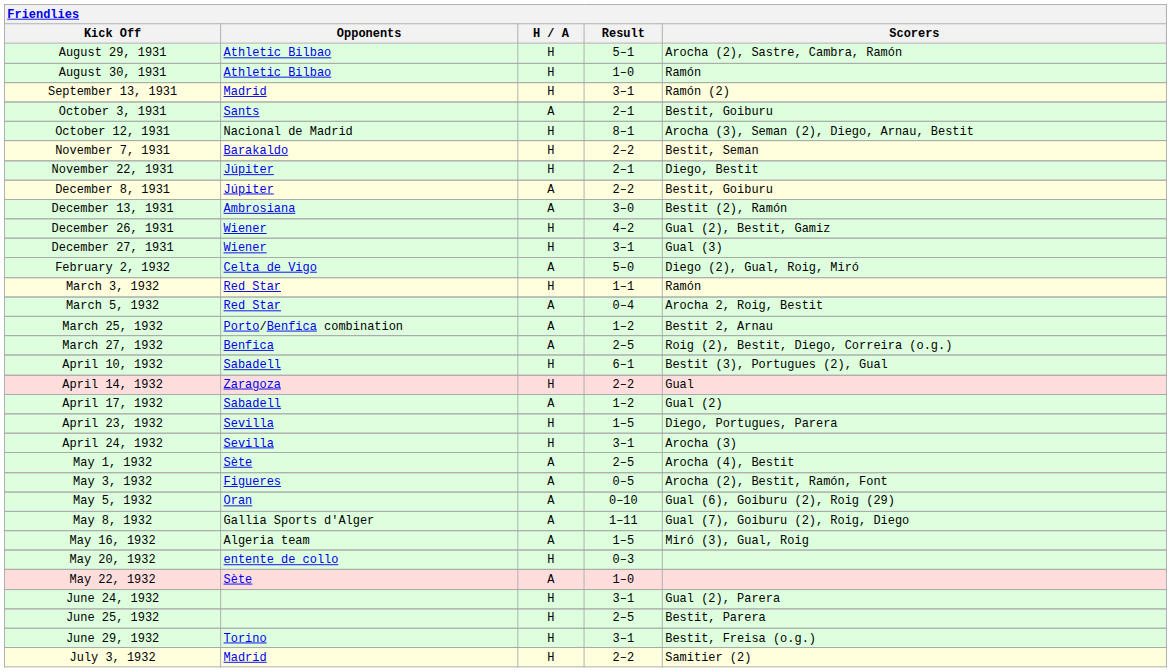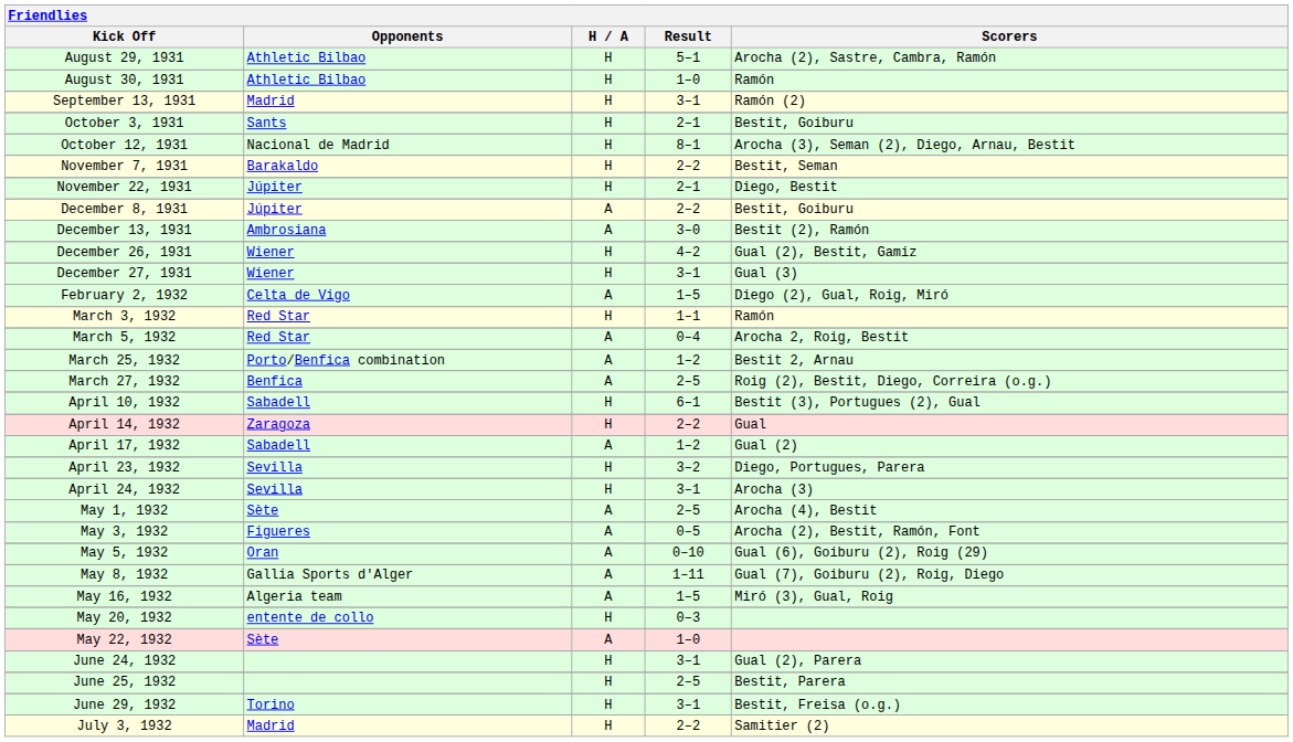 <table class="wikitable collapsible collapsed" style="width:100%;">
 <tr>
 <th colspan="8" style="text-align:left;"><a href='#'>Friendlies</a></th>
 </tr>
 <tr>
 <th>Kick Off</th>
 <th>Opponents</th>
 <th>H / A</th>
 <th>Result</th>
 <th>Scorers</th>
 </tr>
 <tr bgcolor="#ddffdd">
 <td align=center>August 29, 1931</td>
 <td> <a href='#'>Athletic Bilbao</a></td>
 <td align=center>H</td>
 <td align=center>5–1</td>
 <td>Arocha (2), Sastre, Cambra, Ramón</td>
 </tr>
 <tr>
 </tr>
 <tr bgcolor="#ddffdd">
 <td align=center>August 30, 1931</td>
 <td> <a href='#'>Athletic Bilbao</a></td>
 <td align=center>H</td>
 <td align=center>1–0</td>
 <td>Ramón</td>
 </tr>
 <tr>
 </tr>
 <tr bgcolor="#ffffdd">
 <td align=center>September 13, 1931</td>
 <td> <a href='#'>Madrid</a></td>
 <td align=center>H</td>
 <td align=center>3–1</td>
 <td>Ramón (2)</td>
 </tr>
 <tr>
 </tr>
 <tr bgcolor="#ddffdd">
 <td align=center>October 3, 1931</td>
 <td> <a href='#'>Sants</a></td>
-<td align=center>A</td>
+<td align=center>H</td>
 <td align=center>2–1</td>
 <td>Bestit, Goiburu</td>
 </tr>
 <tr>
 </tr>
 <tr bgcolor="#ddffdd">
 <td align=center>October 12, 1931</td>
 <td> Nacional de Madrid</td>
 <td align=center>H</td>
 <td align=center>8–1</td>
 <td>Arocha (3), Seman (2), Diego, Arnau, Bestit</td>
 </tr>
 <tr>
 </tr>
 <tr bgcolor="#ffffdd">
 <td align=center>November 7, 1931</td>
 <td> <a href='#'>Barakaldo</a></td>
 <td align=center>H</td>
 <td align=center>2–2</td>
 <td>Bestit, Seman</td>
 </tr>
 <tr>
 </tr>
 <tr bgcolor="#ddffdd">
 <td align=center>November 22, 1931</td>
 <td> <a href='#'>Júpiter</a></td>
 <td align=center>H</td>
 <td align=center>2–1</td>
 <td>Diego, Bestit</td>
 </tr>
 <tr>
 </tr>
 <tr bgcolor="#ffffdd">
 <td align=center>December 8, 1931</td>
 <td> <a href='#'>Júpiter</a></td>
 <td align=center>A</td>
 <td align=center>2–2</td>
 <td>Bestit, Goiburu</td>
 </tr>
 <tr>
 </tr>
 <tr bgcolor="#ddffdd">
 <td align=center>December 13, 1931</td>
 <td> <a href='#'>Ambrosiana</a></td>
 <td align=center>A</td>
 <td align=center>3–0</td>
 <td>Bestit (2), Ramón</td>
 </tr>
 <tr>
 </tr>
 <tr bgcolor="#ddffdd">
 <td align=center>December 26, 1931</td>
 <td> <a href='#'>Wiener</a></td>
 <td align=center>H</td>
 <td align=center>4–2</td>
 <td>Gual (2), Bestit, Gamiz</td>
 </tr>
 <tr>
 </tr>
 <tr bgcolor="#ddffdd">
 <td align=center>December 27, 1931</td>
 <td> <a href='#'>Wiener</a></td>
 <td align=center>H</td>
 <td align=center>3–1</td>
 <td>Gual (3)</td>
 </tr>
 <tr>
 </tr>
 <tr bgcolor="#ddffdd">
 <td align=center>February 2, 1932</td>
 <td> <a href='#'>Celta de Vigo</a></td>
 <td align=center>A</td>
-<td align=center>5–0</td>
+<td align=center>1–5</td>
 <td>Diego (2), Gual, Roig, Miró</td>
 </tr>
 <tr>
 </tr>
 <tr bgcolor="#ffffdd">
 <td align=center>March 3, 1932</td>
 <td> <a href='#'>Red Star</a></td>
 <td align=center>H</td>
 <td align=center>1–1</td>
 <td>Ramón</td>
 </tr>
 <tr>
 </tr>
 <tr bgcolor="#ddffdd">
 <td align=center>March 5, 1932</td>
 <td> <a href='#'>Red Star</a></td>
 <td align=center>A</td>
 <td align=center>0–4</td>
 <td>Arocha 2, Roig, Bestit</td>
 </tr>
 <tr>
 </tr>
 <tr bgcolor="#ddffdd">
 <td align=center>March 25, 1932</td>
 <td> <a href='#'>Porto</a>/<a href='#'>Benfica</a> combination</td>
 <td align=center>A</td>
 <td align=center>1–2</td>
 <td>Bestit 2, Arnau</td>
 </tr>
 <tr>
 </tr>
 <tr bgcolor="#ddffdd">
 <td align=center>March 27, 1932</td>
 <td> <a href='#'>Benfica</a></td>
 <td align=center>A</td>
 <td align=center>2–5</td>
 <td>Roig (2), Bestit, Diego, Correira (o.g.)</td>
 </tr>
 <tr>
 </tr>
 <tr bgcolor="#ddffdd">
 <td align=center>April 10, 1932</td>
 <td> <a href='#'>Sabadell</a></td>
 <td align=center>H</td>
 <td align=center>6–1</td>
 <td>Bestit (3), Portugues (2), Gual</td>
 </tr>
 <tr>
 </tr>
 <tr bgcolor="#ffdddd">
 <td align=center>April 14, 1932</td>
 <td> <a href='#'>Zaragoza</a></td>
 <td align=center>H</td>
 <td align=center>2–2</td>
 <td>Gual</td>
 </tr>
 <tr>
 </tr>
 <tr bgcolor="#ddffdd">
 <td align=center>April 17, 1932</td>
 <td> <a href='#'>Sabadell</a></td>
 <td align=center>A</td>
 <td align=center>1–2</td>
 <td>Gual (2)</td>
 </tr>
 <tr>
 </tr>
 <tr bgcolor="#ddffdd">
 <td align=center>April 23, 1932</td>
 <td> <a href='#'>Sevilla</a></td>
 <td align=center>H</td>
-<td align=center>1–5</td>
+<td align=center>3–2</td>
 <td>Diego, Portugues, Parera</td>
 </tr>
 <tr>
 </tr>
 <tr bgcolor="#ddffdd">
 <td align=center>April 24, 1932</td>
 <td> <a href='#'>Sevilla</a></td>
 <td align=center>H</td>
 <td align=center>3–1</td>
 <td>Arocha (3)</td>
 </tr>
 <tr>
 </tr>
 <tr bgcolor="#ddffdd">
 <td align=center>May 1, 1932</td>
 <td> <a href='#'>Sète</a></td>
 <td align=center>A</td>
 <td align=center>2–5</td>
 <td>Arocha (4), Bestit</td>
 </tr>
 <tr>
 </tr>
 <tr bgcolor="#ddffdd">
 <td align=center>May 3, 1932</td>
 <td> <a href='#'>Figueres</a></td>
 <td align=center>A</td>
 <td align=center>0–5</td>
 <td>Arocha (2), Bestit, Ramón, Font</td>
 </tr>
 <tr>
 </tr>
 <tr bgcolor="#ddffdd">
 <td align=center>May 5, 1932</td>
 <td> <a href='#'>Oran</a></td>
 <td align=center>A</td>
 <td align=center>0–10</td>
 <td>Gual (6), Goiburu (2), Roig (29)</td>
 </tr>
 <tr>
 </tr>
 <tr bgcolor="#ddffdd">
 <td align=center>May 8, 1932</td>
 <td> Gallia Sports d'Alger</td>
 <td align=center>A</td>
 <td align=center>1–11</td>
 <td>Gual (7), Goiburu (2), Roig, Diego</td>
 </tr>
 <tr>
 </tr>
 <tr bgcolor="#ddffdd">
 <td align=center>May 16, 1932</td>
 <td> Algeria team</td>
 <td align=center>A</td>
 <td align=center>1–5</td>
 <td>Miró (3), Gual, Roig</td>
 </tr>
 <tr>
 </tr>
 <tr bgcolor="#ddffdd">
 <td align=center>May 20, 1932</td>
 <td> <a href='#'>entente de collo</a></td>
 <td align=center>H</td>
 <td align=center>0–3</td>
 <td></td>
 </tr>
 <tr>
 </tr>
 <tr bgcolor="#ffdddd">
 <td align=center>May 22, 1932</td>
 <td> <a href='#'>Sète</a></td>
 <td align=center>A</td>
 <td align=center>1–0</td>
 <td></td>
 </tr>
 <tr>
 </tr>
 <tr bgcolor="#ddffdd">
 <td align=center>June 24, 1932</td>
 <td></td>
 <td align=center>H</td>
 <td align=center>3–1</td>
 <td>Gual (2), Parera</td>
 </tr>
 <tr>
 </tr>
 <tr bgcolor="#ddffdd">
 <td align=center>June 25, 1932</td>
 <td></td>
 <td align=center>H</td>
 <td align=center>2–5</td>
 <td>Bestit, Parera</td>
 </tr>
 <tr>
 </tr>
 <tr bgcolor="#ddffdd">
 <td align=center>June 29, 1932</td>
 <td> <a href='#'>Torino</a></td>
 <td align=center>H</td>
 <td align=center>3–1</td>
 <td>Bestit, Freisa (o.g.)</td>
 </tr>
 <tr>
 </tr>
 <tr bgcolor="#ffffdd">
 <td align=center>July 3, 1932</td>
 <td> <a href='#'>Madrid</a></td>
 <td align=center>H</td>
 <td align=center>2–2</td>
 <td>Samitier (2)</td>
 </tr>
 </table>
